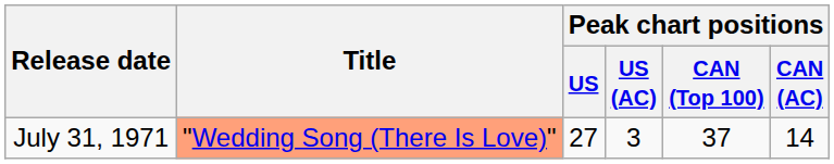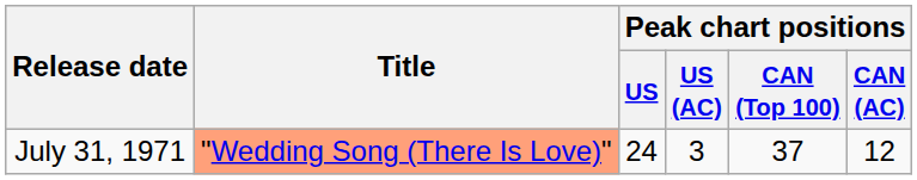 <table class="wikitable" style="text-align:center">
 <tr>
 <th scope="col" rowspan="2">Release date</th>
 <th scope="col" rowspan="2">Title</th>
 <th scope="col" colspan="4">Peak chart positions</th>
 </tr>
 <tr>
 <th scope="col"><small><a href='#'>US</a></small></th>
 <th scope="col"><small><a href='#'>US<br>(AC)</a></small></th>
 <th scope="col"><small><a href='#'>CAN<br>(Top 100)</a></small></th>
 <th scope="col"><small><a href='#'>CAN<br>(AC)</a></small></th>
 </tr>
 <tr>
 <td>July 31, 1971</td>
 <td style="background: lightsalmon;">"<a href='#'>Wedding Song (There Is Love)</a>"</td>
-<td>27</td>
+<td>24</td>
 <td>3</td>
 <td>37</td>
-<td>14</td>
+<td>12</td>
 </tr>
 </table>
